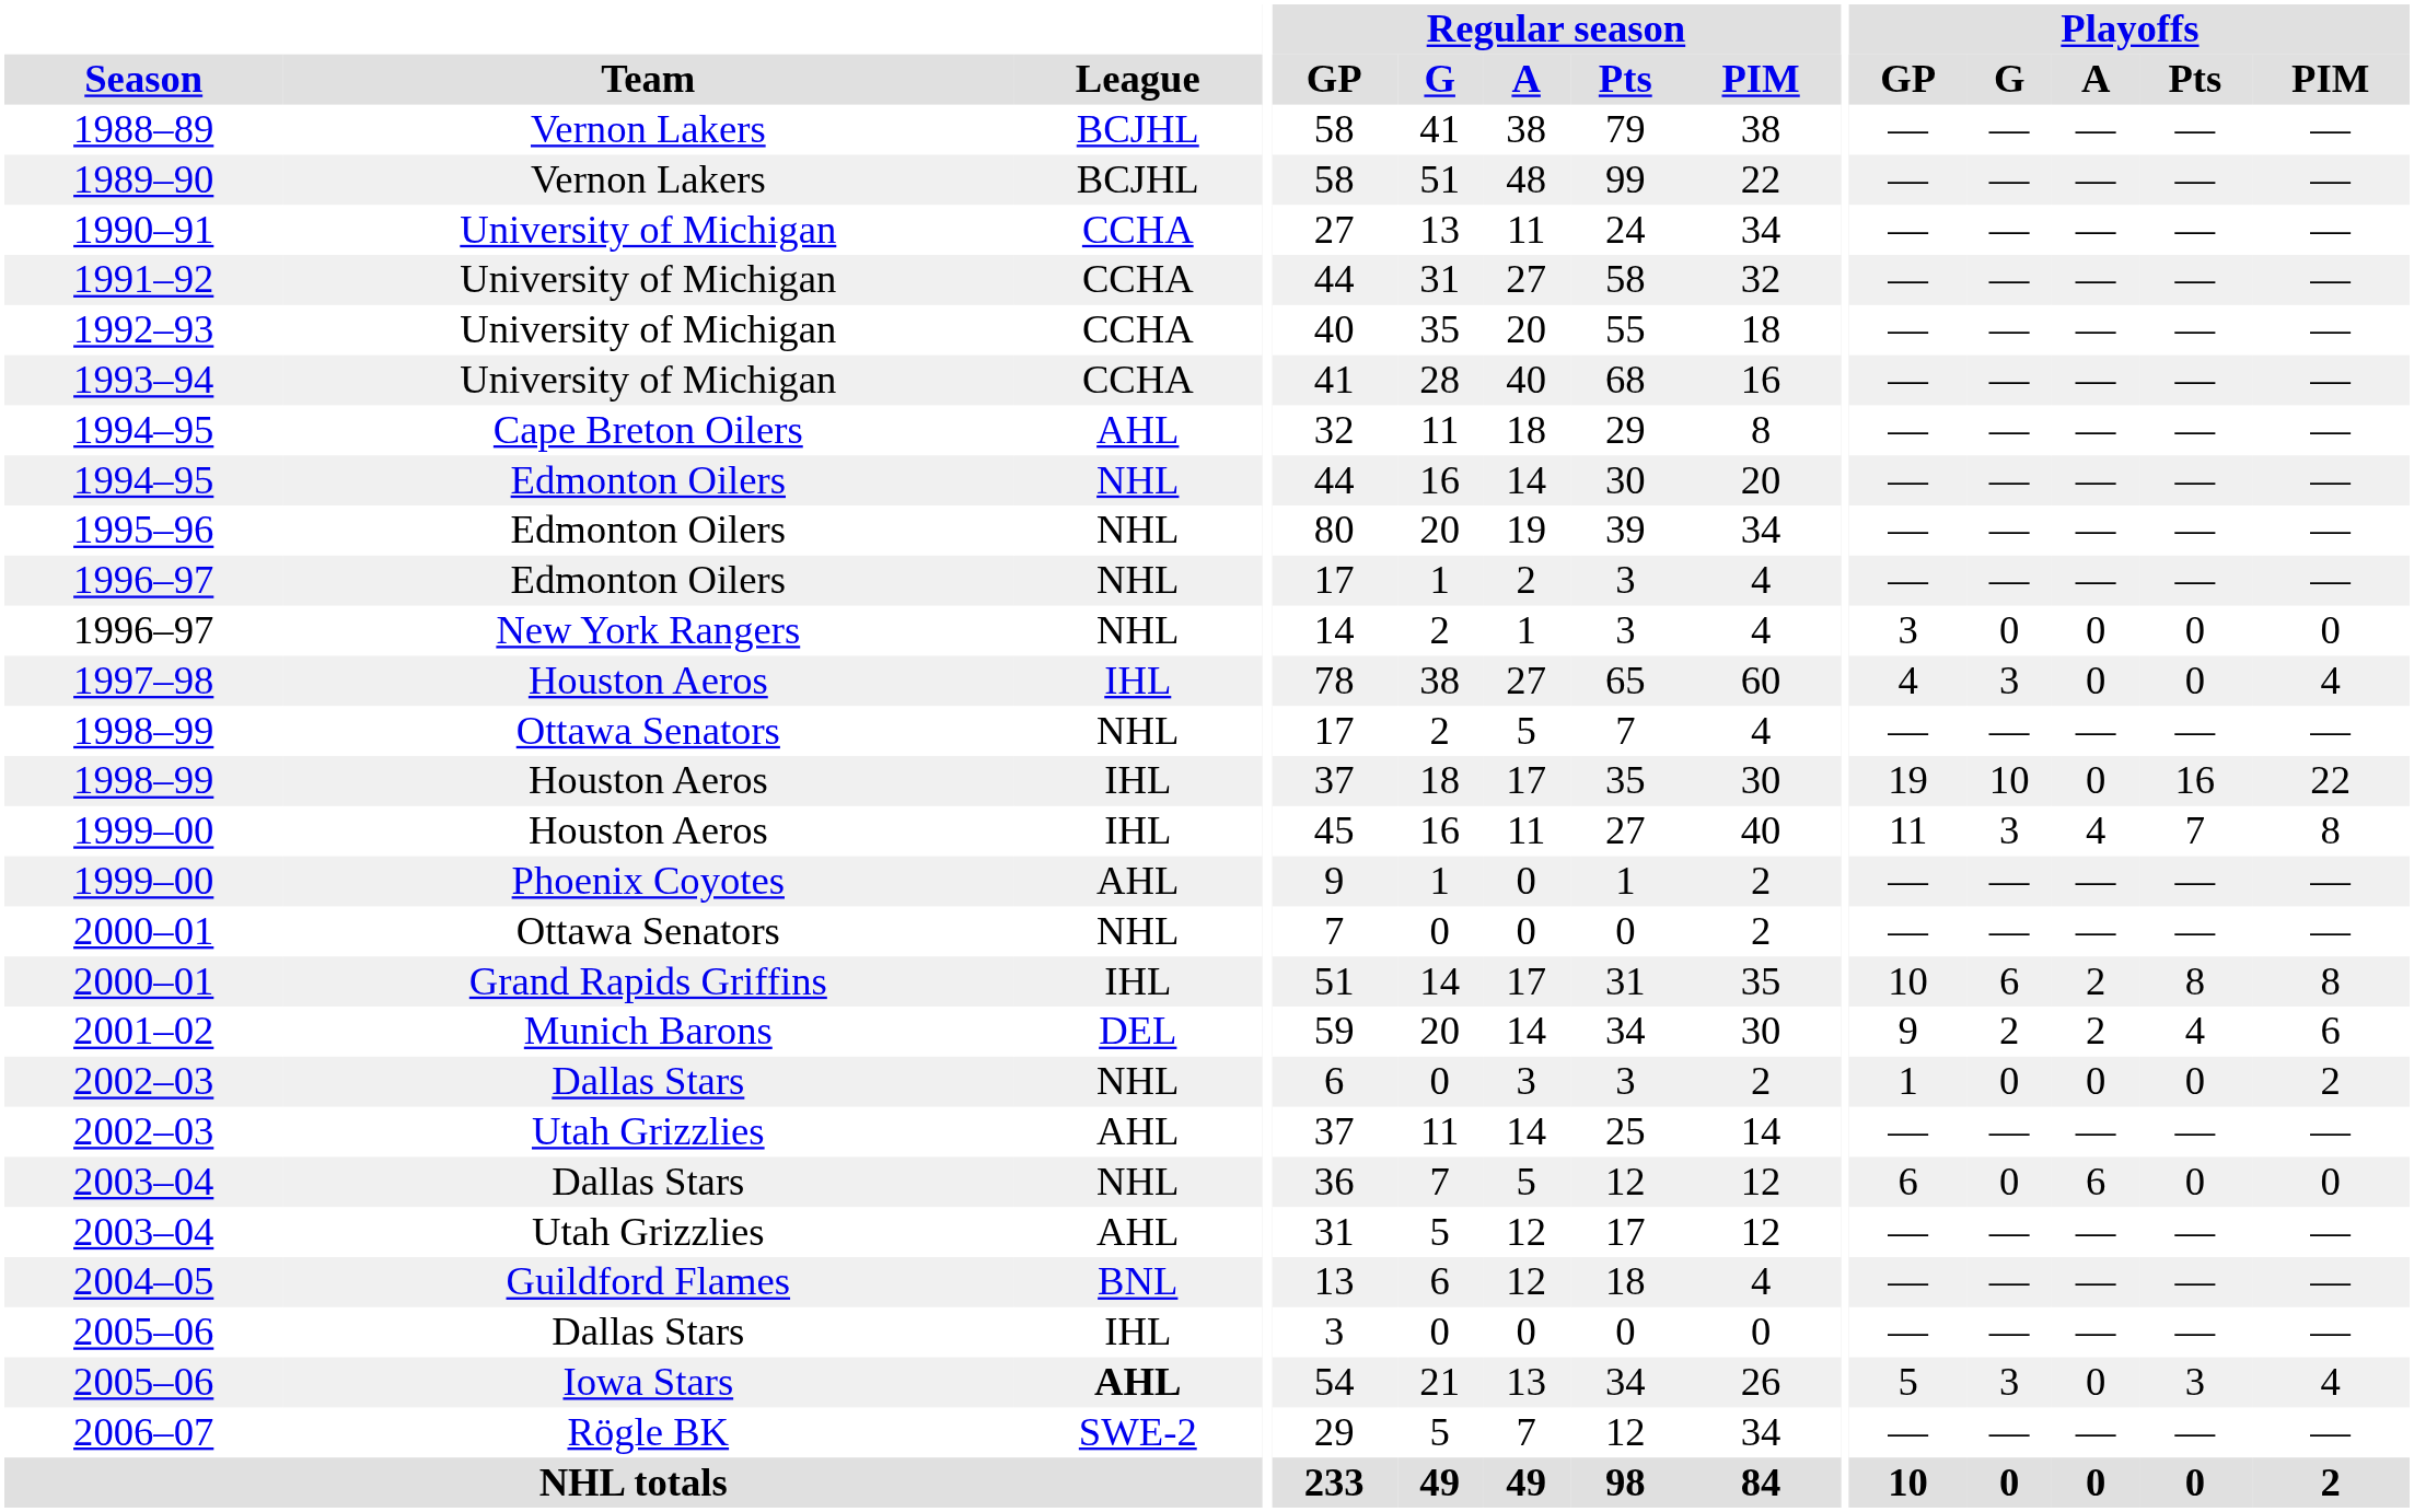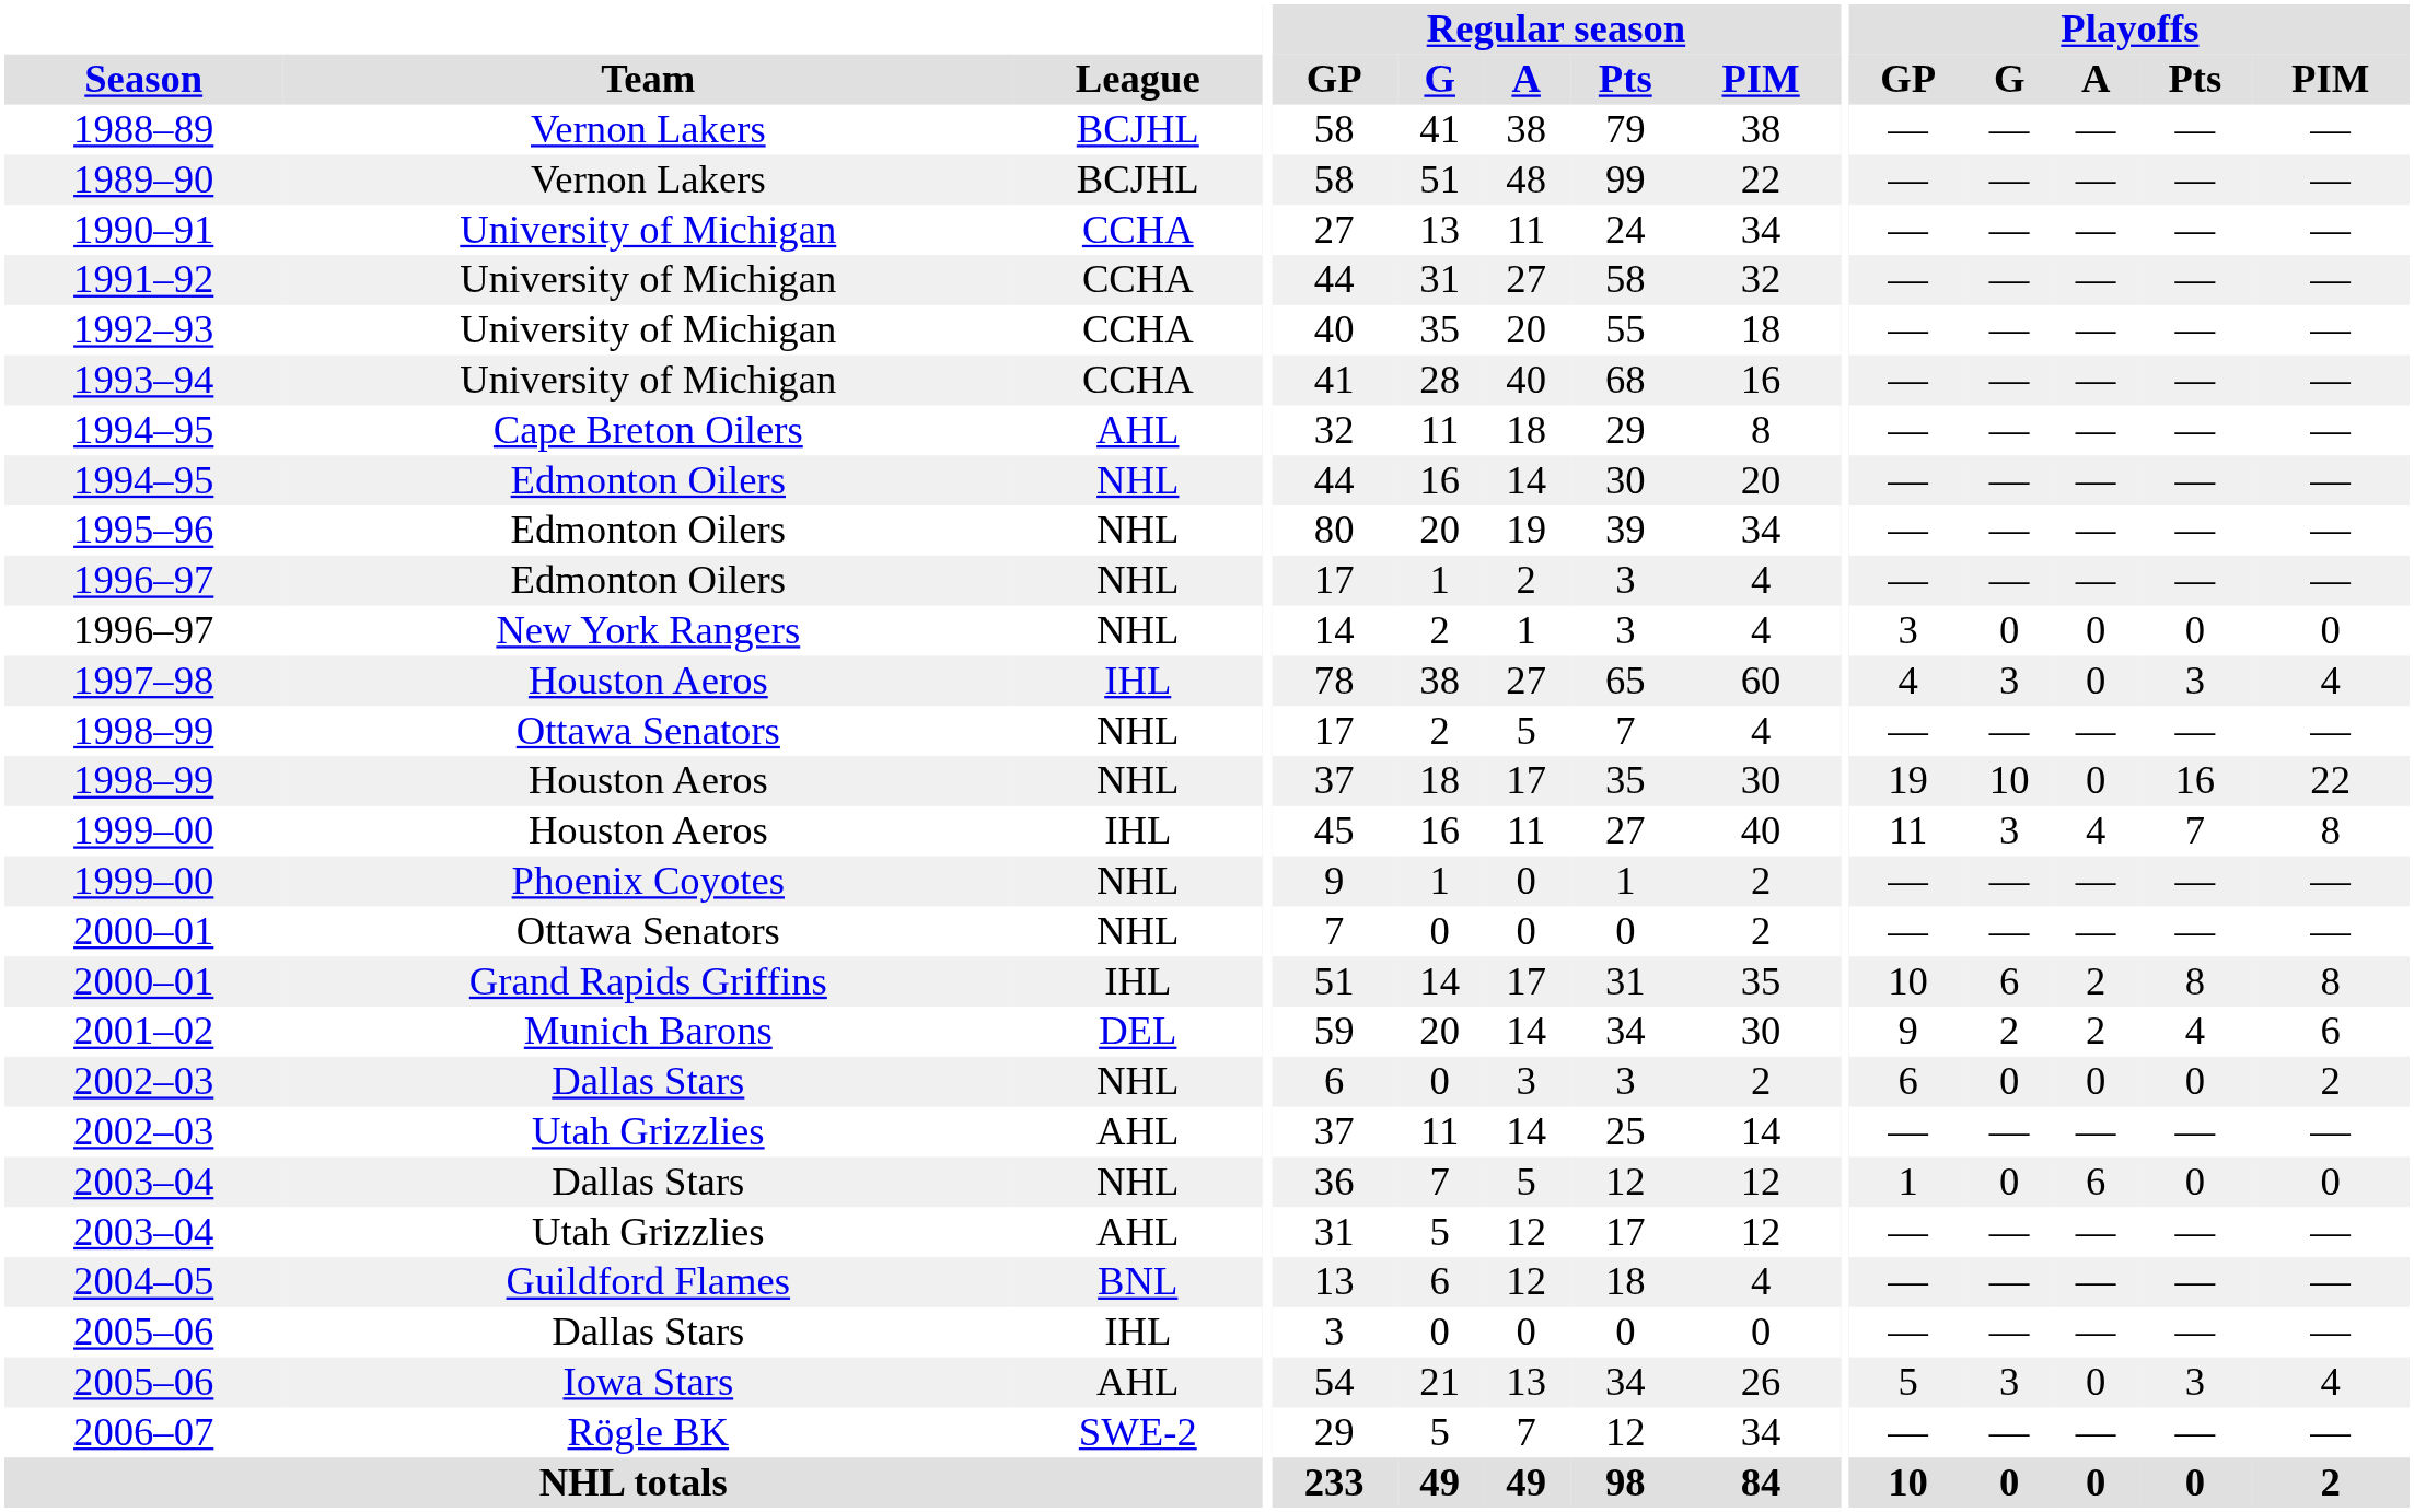 <table border="0" cellpadding="1" cellspacing="0" style="text-align:center; width:60em">
 <tr bgcolor="#e0e0e0">
 <th colspan="3" bgcolor="#ffffff"></th>
 <th rowspan="100" bgcolor="#ffffff"></th>
 <th colspan="5"><a href='#'>Regular season</a></th>
 <th rowspan="100" bgcolor="#ffffff"></th>
 <th colspan="5"><a href='#'>Playoffs</a></th>
 </tr>
 <tr bgcolor="#e0e0e0">
 <th><a href='#'>Season</a></th>
 <th>Team</th>
 <th>League</th>
 <th>GP</th>
 <th><a href='#'>G</a></th>
 <th><a href='#'>A</a></th>
 <th><a href='#'>Pts</a></th>
 <th><a href='#'>PIM</a></th>
 <th>GP</th>
 <th>G</th>
 <th>A</th>
 <th>Pts</th>
 <th>PIM</th>
 </tr>
 <tr>
 <td><a href='#'>1988–89</a></td>
 <td><a href='#'>Vernon Lakers</a></td>
 <td><a href='#'>BCJHL</a></td>
 <td>58</td>
 <td>41</td>
 <td>38</td>
 <td>79</td>
 <td>38</td>
 <td>—</td>
 <td>—</td>
 <td>—</td>
 <td>—</td>
 <td>—</td>
 </tr>
 <tr bgcolor="#f0f0f0">
 <td><a href='#'>1989–90</a></td>
 <td>Vernon Lakers</td>
 <td>BCJHL</td>
 <td>58</td>
 <td>51</td>
 <td>48</td>
 <td>99</td>
 <td>22</td>
 <td>—</td>
 <td>—</td>
 <td>—</td>
 <td>—</td>
 <td>—</td>
 </tr>
 <tr>
 <td><a href='#'>1990–91</a></td>
 <td><a href='#'>University of Michigan</a></td>
 <td><a href='#'>CCHA</a></td>
 <td>27</td>
 <td>13</td>
 <td>11</td>
 <td>24</td>
 <td>34</td>
 <td>—</td>
 <td>—</td>
 <td>—</td>
 <td>—</td>
 <td>—</td>
 </tr>
 <tr bgcolor="#f0f0f0">
 <td><a href='#'>1991–92</a></td>
 <td>University of Michigan</td>
 <td>CCHA</td>
 <td>44</td>
 <td>31</td>
 <td>27</td>
 <td>58</td>
 <td>32</td>
 <td>—</td>
 <td>—</td>
 <td>—</td>
 <td>—</td>
 <td>—</td>
 </tr>
 <tr>
 <td><a href='#'>1992–93</a></td>
 <td>University of Michigan</td>
 <td>CCHA</td>
 <td>40</td>
 <td>35</td>
 <td>20</td>
 <td>55</td>
 <td>18</td>
 <td>—</td>
 <td>—</td>
 <td>—</td>
 <td>—</td>
 <td>—</td>
 </tr>
 <tr bgcolor="#f0f0f0">
 <td><a href='#'>1993–94</a></td>
 <td>University of Michigan</td>
 <td>CCHA</td>
 <td>41</td>
 <td>28</td>
 <td>40</td>
 <td>68</td>
 <td>16</td>
 <td>—</td>
 <td>—</td>
 <td>—</td>
 <td>—</td>
 <td>—</td>
 </tr>
 <tr>
 <td><a href='#'>1994–95</a></td>
 <td><a href='#'>Cape Breton Oilers</a></td>
 <td><a href='#'>AHL</a></td>
 <td>32</td>
 <td>11</td>
 <td>18</td>
 <td>29</td>
 <td>8</td>
 <td>—</td>
 <td>—</td>
 <td>—</td>
 <td>—</td>
 <td>—</td>
 </tr>
 <tr bgcolor="#f0f0f0">
 <td><a href='#'>1994–95</a></td>
 <td><a href='#'>Edmonton Oilers</a></td>
 <td><a href='#'>NHL</a></td>
 <td>44</td>
 <td>16</td>
 <td>14</td>
 <td>30</td>
 <td>20</td>
 <td>—</td>
 <td>—</td>
 <td>—</td>
 <td>—</td>
 <td>—</td>
 </tr>
 <tr>
 <td><a href='#'>1995–96</a></td>
 <td>Edmonton Oilers</td>
 <td>NHL</td>
 <td>80</td>
 <td>20</td>
 <td>19</td>
 <td>39</td>
 <td>34</td>
 <td>—</td>
 <td>—</td>
 <td>—</td>
 <td>—</td>
 <td>—</td>
 </tr>
 <tr bgcolor="#f0f0f0">
 <td><a href='#'>1996–97</a></td>
 <td>Edmonton Oilers</td>
 <td>NHL</td>
 <td>17</td>
 <td>1</td>
 <td>2</td>
 <td>3</td>
 <td>4</td>
 <td>—</td>
 <td>—</td>
 <td>—</td>
 <td>—</td>
 <td>—</td>
 </tr>
 <tr>
 <td>1996–97</td>
 <td><a href='#'>New York Rangers</a></td>
 <td>NHL</td>
 <td>14</td>
 <td>2</td>
 <td>1</td>
 <td>3</td>
 <td>4</td>
 <td>3</td>
 <td>0</td>
 <td>0</td>
 <td>0</td>
 <td>0</td>
 </tr>
 <tr bgcolor="#f0f0f0">
 <td><a href='#'>1997–98</a></td>
 <td><a href='#'>Houston Aeros</a></td>
 <td><a href='#'>IHL</a></td>
 <td>78</td>
 <td>38</td>
 <td>27</td>
 <td>65</td>
 <td>60</td>
 <td>4</td>
 <td>3</td>
 <td>0</td>
-<td>0</td>
+<td>3</td>
 <td>4</td>
 </tr>
 <tr>
 <td><a href='#'>1998–99</a></td>
 <td><a href='#'>Ottawa Senators</a></td>
 <td>NHL</td>
 <td>17</td>
 <td>2</td>
 <td>5</td>
 <td>7</td>
 <td>4</td>
 <td>—</td>
 <td>—</td>
 <td>—</td>
 <td>—</td>
 <td>—</td>
 </tr>
 <tr bgcolor="#f0f0f0">
 <td><a href='#'>1998–99</a></td>
 <td>Houston Aeros</td>
-<td>IHL</td>
+<td>NHL</td>
 <td>37</td>
 <td>18</td>
 <td>17</td>
 <td>35</td>
 <td>30</td>
 <td>19</td>
 <td>10</td>
 <td>0</td>
 <td>16</td>
 <td>22</td>
 </tr>
 <tr>
 <td><a href='#'>1999–00</a></td>
 <td>Houston Aeros</td>
 <td>IHL</td>
 <td>45</td>
 <td>16</td>
 <td>11</td>
 <td>27</td>
 <td>40</td>
 <td>11</td>
 <td>3</td>
 <td>4</td>
 <td>7</td>
 <td>8</td>
 </tr>
 <tr bgcolor="#f0f0f0">
 <td><a href='#'>1999–00</a></td>
 <td><a href='#'>Phoenix Coyotes</a></td>
-<td>AHL</td>
+<td>NHL</td>
 <td>9</td>
 <td>1</td>
 <td>0</td>
 <td>1</td>
 <td>2</td>
 <td>—</td>
 <td>—</td>
 <td>—</td>
 <td>—</td>
 <td>—</td>
 </tr>
 <tr>
 <td><a href='#'>2000–01</a></td>
 <td>Ottawa Senators</td>
 <td>NHL</td>
 <td>7</td>
 <td>0</td>
 <td>0</td>
 <td>0</td>
 <td>2</td>
 <td>—</td>
 <td>—</td>
 <td>—</td>
 <td>—</td>
 <td>—</td>
 </tr>
 <tr bgcolor="#f0f0f0">
 <td><a href='#'>2000–01</a></td>
 <td><a href='#'>Grand Rapids Griffins</a></td>
 <td>IHL</td>
 <td>51</td>
 <td>14</td>
 <td>17</td>
 <td>31</td>
 <td>35</td>
 <td>10</td>
 <td>6</td>
 <td>2</td>
 <td>8</td>
 <td>8</td>
 </tr>
 <tr>
 <td><a href='#'>2001–02</a></td>
 <td><a href='#'>Munich Barons</a></td>
 <td><a href='#'>DEL</a></td>
 <td>59</td>
 <td>20</td>
 <td>14</td>
 <td>34</td>
 <td>30</td>
 <td>9</td>
 <td>2</td>
 <td>2</td>
 <td>4</td>
 <td>6</td>
 </tr>
 <tr bgcolor="#f0f0f0">
 <td><a href='#'>2002–03</a></td>
 <td><a href='#'>Dallas Stars</a></td>
 <td>NHL</td>
 <td>6</td>
 <td>0</td>
 <td>3</td>
 <td>3</td>
 <td>2</td>
-<td>1</td>
+<td>6</td>
 <td>0</td>
 <td>0</td>
 <td>0</td>
 <td>2</td>
 </tr>
 <tr>
 <td><a href='#'>2002–03</a></td>
 <td><a href='#'>Utah Grizzlies</a></td>
 <td>AHL</td>
 <td>37</td>
 <td>11</td>
 <td>14</td>
 <td>25</td>
 <td>14</td>
 <td>—</td>
 <td>—</td>
 <td>—</td>
 <td>—</td>
 <td>—</td>
 </tr>
 <tr bgcolor="#f0f0f0">
 <td><a href='#'>2003–04</a></td>
 <td>Dallas Stars</td>
 <td>NHL</td>
 <td>36</td>
 <td>7</td>
 <td>5</td>
 <td>12</td>
 <td>12</td>
-<td>6</td>
+<td>1</td>
 <td>0</td>
 <td>6</td>
 <td>0</td>
 <td>0</td>
 </tr>
 <tr>
 <td><a href='#'>2003–04</a></td>
 <td>Utah Grizzlies</td>
 <td>AHL</td>
 <td>31</td>
 <td>5</td>
 <td>12</td>
 <td>17</td>
 <td>12</td>
 <td>—</td>
 <td>—</td>
 <td>—</td>
 <td>—</td>
 <td>—</td>
 </tr>
 <tr bgcolor="#f0f0f0">
 <td><a href='#'>2004–05</a></td>
 <td><a href='#'>Guildford Flames</a></td>
 <td><a href='#'>BNL</a></td>
 <td>13</td>
 <td>6</td>
 <td>12</td>
 <td>18</td>
 <td>4</td>
 <td>—</td>
 <td>—</td>
 <td>—</td>
 <td>—</td>
 <td>—</td>
 </tr>
 <tr>
 <td><a href='#'>2005–06</a></td>
 <td>Dallas Stars</td>
 <td>IHL</td>
 <td>3</td>
 <td>0</td>
 <td>0</td>
 <td>0</td>
 <td>0</td>
 <td>—</td>
 <td>—</td>
 <td>—</td>
 <td>—</td>
 <td>—</td>
 </tr>
 <tr bgcolor="#f0f0f0">
 <td><a href='#'>2005–06</a></td>
 <td><a href='#'>Iowa Stars</a></td>
-<td><strong>AHL</strong></td>
+<td>AHL</td>
 <td>54</td>
 <td>21</td>
 <td>13</td>
 <td>34</td>
 <td>26</td>
 <td>5</td>
 <td>3</td>
 <td>0</td>
 <td>3</td>
 <td>4</td>
 </tr>
 <tr>
 <td><a href='#'>2006–07</a></td>
 <td><a href='#'>Rögle BK</a></td>
 <td><a href='#'>SWE-2</a></td>
 <td>29</td>
 <td>5</td>
 <td>7</td>
 <td>12</td>
 <td>34</td>
 <td>—</td>
 <td>—</td>
 <td>—</td>
 <td>—</td>
 <td>—</td>
 </tr>
 <tr bgcolor="#e0e0e0">
 <th colspan="3">NHL totals</th>
 <th>233</th>
 <th>49</th>
 <th>49</th>
 <th>98</th>
 <th>84</th>
 <th>10</th>
 <th>0</th>
 <th>0</th>
 <th>0</th>
 <th>2</th>
 </tr>
 </table>
